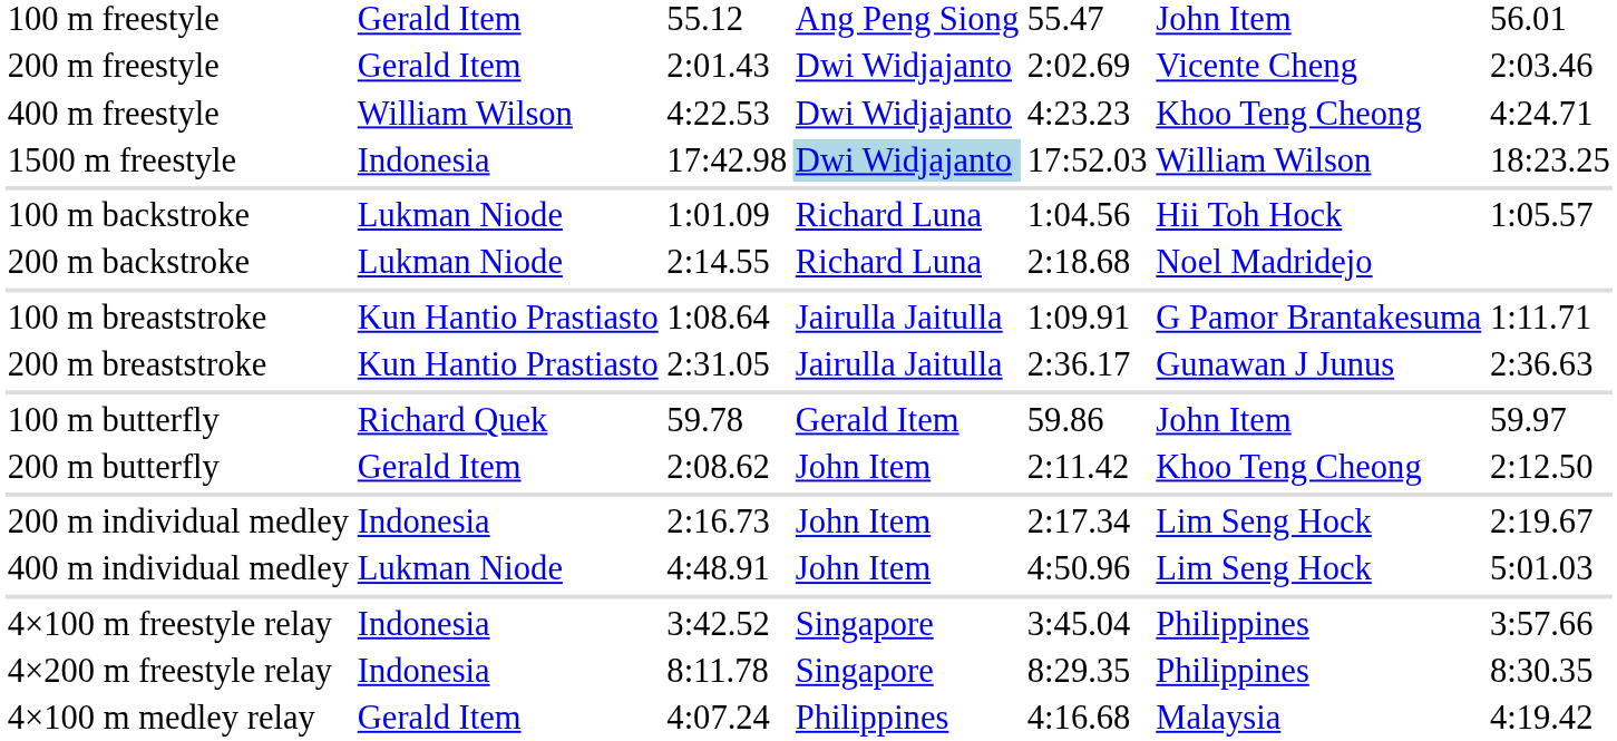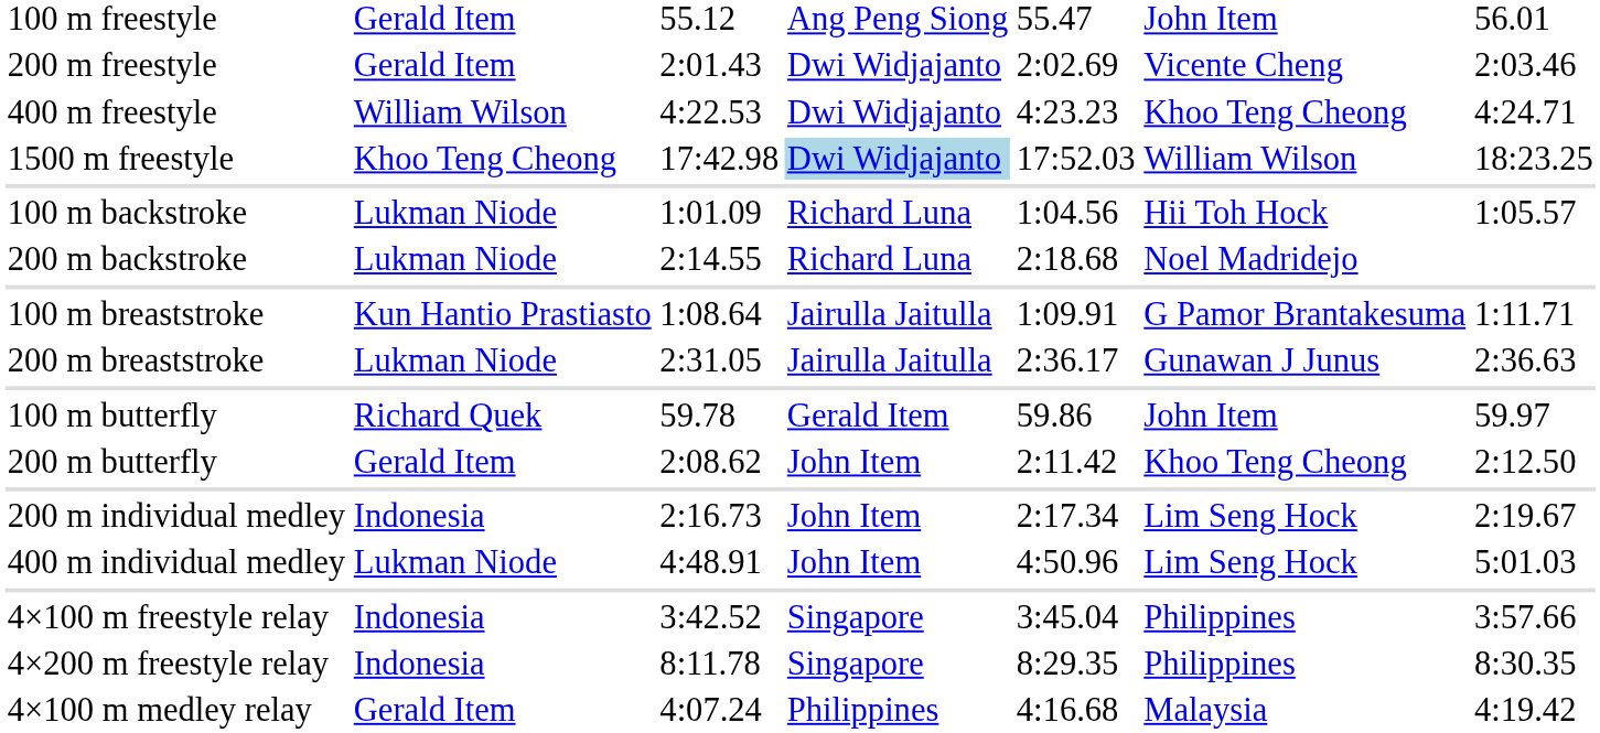 <table>
 <tr>
 <td>100 m freestyle</td>
 <td> <a href='#'>Gerald Item</a></td>
 <td>55.12</td>
 <td> <a href='#'>Ang Peng Siong</a></td>
 <td>55.47</td>
 <td> <a href='#'>John Item</a></td>
 <td>56.01</td>
 </tr>
 <tr>
 <td>200 m freestyle</td>
 <td> <a href='#'>Gerald Item</a></td>
 <td>2:01.43</td>
 <td> <a href='#'>Dwi Widjajanto</a></td>
 <td>2:02.69</td>
 <td> <a href='#'>Vicente Cheng</a></td>
 <td>2:03.46</td>
 </tr>
 <tr>
 <td>400 m freestyle</td>
 <td> <a href='#'>William Wilson</a></td>
 <td>4:22.53</td>
 <td> <a href='#'>Dwi Widjajanto</a></td>
 <td>4:23.23</td>
 <td> <a href='#'>Khoo Teng Cheong</a></td>
 <td>4:24.71</td>
 </tr>
 <tr>
 <td>1500 m freestyle</td>
-<td> <a href='#'>Indonesia</a></td>
+<td> <a href='#'>Khoo Teng Cheong</a></td>
 <td>17:42.98</td>
 <td style="background: lightblue;"> <a href='#'>Dwi Widjajanto</a></td>
 <td>17:52.03</td>
 <td> <a href='#'>William Wilson</a></td>
 <td>18:23.25</td>
 </tr>
 <tr bgcolor=#DDDDDD>
 <td colspan=7></td>
 </tr>
 <tr>
 <td>100 m backstroke</td>
 <td> <a href='#'>Lukman Niode</a></td>
 <td>1:01.09</td>
 <td> <a href='#'>Richard Luna</a></td>
 <td>1:04.56</td>
 <td> <a href='#'>Hii Toh Hock</a></td>
 <td>1:05.57</td>
 </tr>
 <tr>
 <td>200 m backstroke</td>
 <td> <a href='#'>Lukman Niode</a></td>
 <td>2:14.55</td>
 <td> <a href='#'>Richard Luna</a></td>
 <td>2:18.68</td>
 <td> <a href='#'>Noel Madridejo</a></td>
 <td></td>
 </tr>
 <tr bgcolor=#DDDDDD>
 <td colspan=7></td>
 </tr>
 <tr>
 <td>100 m breaststroke</td>
 <td> <a href='#'>Kun Hantio Prastiasto</a></td>
 <td>1:08.64</td>
 <td> <a href='#'>Jairulla Jaitulla</a></td>
 <td>1:09.91</td>
 <td> <a href='#'>G Pamor Brantakesuma</a></td>
 <td>1:11.71</td>
 </tr>
 <tr>
 <td>200 m breaststroke</td>
-<td> <a href='#'>Kun Hantio Prastiasto</a></td>
+<td> <a href='#'>Lukman Niode</a></td>
 <td>2:31.05</td>
 <td> <a href='#'>Jairulla Jaitulla</a></td>
 <td>2:36.17</td>
 <td> <a href='#'>Gunawan J Junus</a></td>
 <td>2:36.63</td>
 </tr>
 <tr bgcolor=#DDDDDD>
 <td colspan=7></td>
 </tr>
 <tr>
 <td>100 m butterfly</td>
 <td> <a href='#'>Richard Quek</a></td>
 <td>59.78</td>
 <td> <a href='#'>Gerald Item</a></td>
 <td>59.86</td>
 <td> <a href='#'>John Item</a></td>
 <td>59.97</td>
 </tr>
 <tr>
 <td>200 m butterfly</td>
 <td> <a href='#'>Gerald Item</a></td>
 <td>2:08.62</td>
 <td> <a href='#'>John Item</a></td>
 <td>2:11.42</td>
 <td> <a href='#'>Khoo Teng Cheong</a></td>
 <td>2:12.50</td>
 </tr>
 <tr bgcolor=#DDDDDD>
 <td colspan=7></td>
 </tr>
 <tr>
 <td>200 m individual medley</td>
 <td> <a href='#'>Indonesia</a></td>
 <td>2:16.73</td>
 <td> <a href='#'>John Item</a></td>
 <td>2:17.34</td>
 <td> <a href='#'>Lim Seng Hock</a></td>
 <td>2:19.67</td>
 </tr>
 <tr>
 <td>400 m individual medley</td>
 <td> <a href='#'>Lukman Niode</a></td>
 <td>4:48.91</td>
 <td> <a href='#'>John Item</a></td>
 <td>4:50.96</td>
 <td> <a href='#'>Lim Seng Hock</a></td>
 <td>5:01.03</td>
 </tr>
 <tr bgcolor=#DDDDDD>
 <td colspan=7></td>
 </tr>
 <tr>
 <td>4×100 m freestyle relay</td>
 <td> <a href='#'>Indonesia</a></td>
 <td>3:42.52</td>
 <td> <a href='#'>Singapore</a></td>
 <td>3:45.04</td>
 <td> <a href='#'>Philippines</a></td>
 <td>3:57.66</td>
 </tr>
 <tr>
 <td>4×200 m freestyle relay</td>
 <td> <a href='#'>Indonesia</a></td>
 <td>8:11.78</td>
 <td> <a href='#'>Singapore</a></td>
 <td>8:29.35</td>
 <td> <a href='#'>Philippines</a></td>
 <td>8:30.35</td>
 </tr>
 <tr>
 <td>4×100 m medley relay</td>
 <td> <a href='#'>Gerald Item</a></td>
 <td>4:07.24</td>
 <td> <a href='#'>Philippines</a></td>
 <td>4:16.68</td>
 <td> <a href='#'>Malaysia</a></td>
 <td>4:19.42</td>
 </tr>
 </table>
